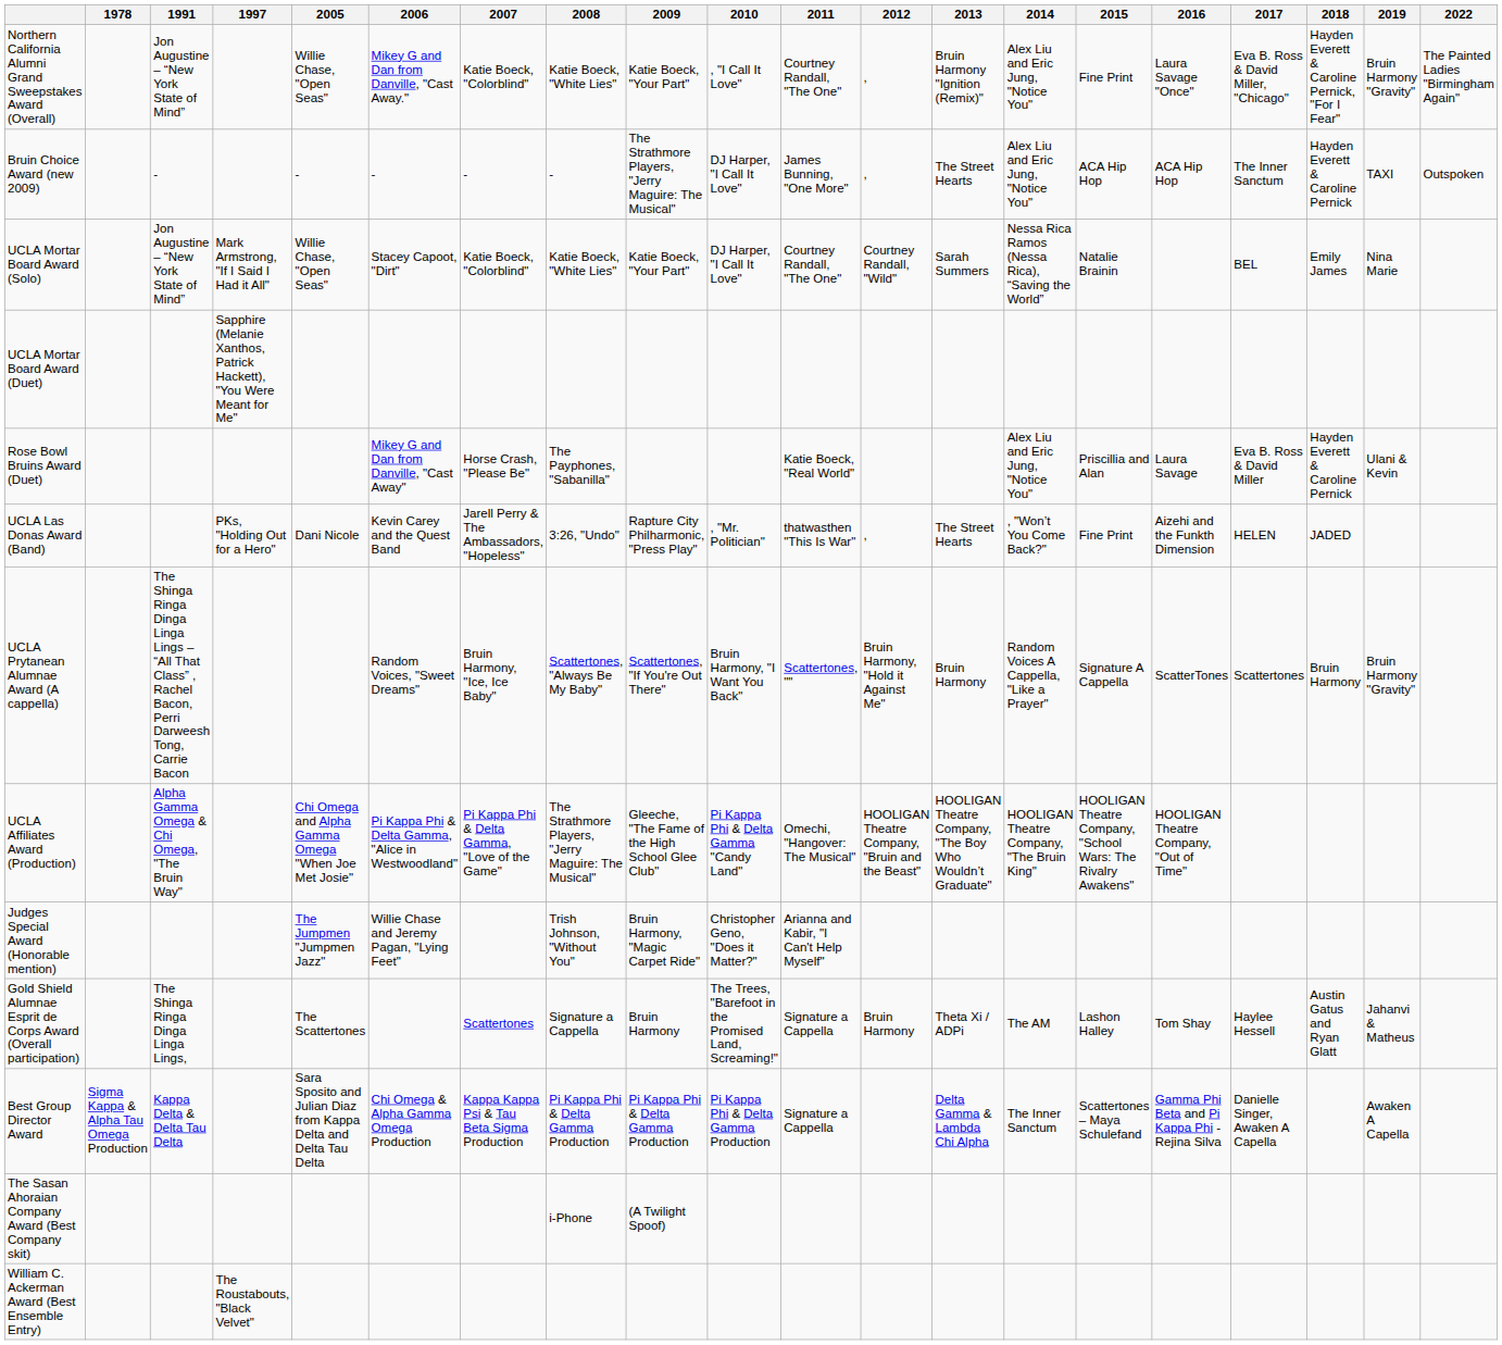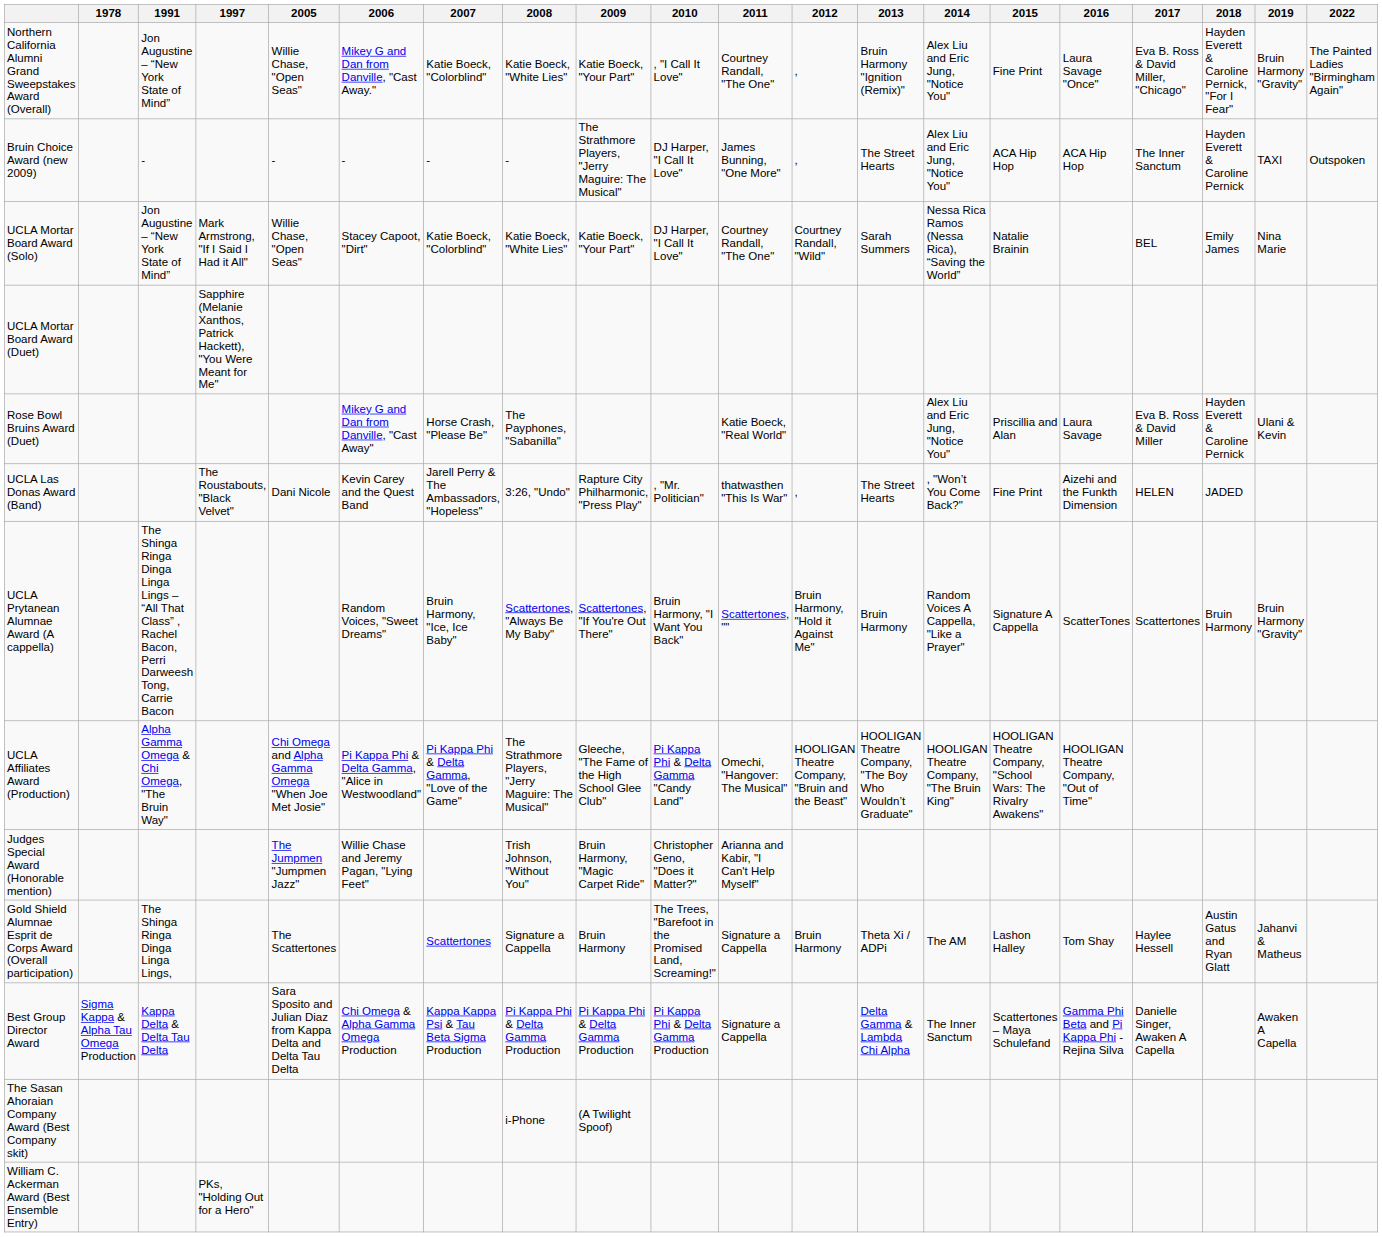 <table class="wikitable" border="1">
 <tr>
 <th></th>
 <th>1978</th>
 <th>1991</th>
 <th>1997</th>
 <th>2005</th>
 <th>2006</th>
 <th>2007</th>
 <th>2008</th>
 <th>2009</th>
 <th>2010</th>
 <th>2011</th>
 <th>2012</th>
 <th>2013</th>
 <th>2014</th>
 <th>2015</th>
 <th>2016</th>
 <th>2017</th>
 <th>2018</th>
 <th>2019</th>
 <th>2022</th>
 </tr>
 <tr>
 <td>Northern California Alumni Grand Sweepstakes Award (Overall)</td>
 <td></td>
 <td>Jon Augustine – “New York State of Mind”</td>
 <td></td>
 <td>Willie Chase, "Open Seas"</td>
 <td><a href='#'>Mikey G and Dan from Danville</a>, "Cast Away."</td>
 <td>Katie Boeck, "Colorblind"</td>
 <td>Katie Boeck, "White Lies"</td>
 <td>Katie Boeck, "Your Part"</td>
 <td>, "I Call It Love"</td>
 <td>Courtney Randall, "The One"</td>
 <td>, </td>
 <td>Bruin Harmony "Ignition (Remix)"</td>
 <td>Alex Liu and Eric Jung, "Notice You"</td>
 <td>Fine Print</td>
 <td>Laura Savage "Once"</td>
 <td>Eva B. Ross & David Miller, "Chicago"</td>
 <td>Hayden Everett & Caroline Pernick, "For I Fear"</td>
 <td>Bruin Harmony "Gravity"</td>
 <td>The Painted Ladies "Birmingham Again"</td>
 </tr>
 <tr>
 <td>Bruin Choice Award (new 2009)</td>
 <td></td>
 <td>-</td>
 <td></td>
 <td>-</td>
 <td>-</td>
 <td>-</td>
 <td>-</td>
 <td>The Strathmore Players, "Jerry Maguire: The Musical"</td>
 <td>DJ Harper, "I Call It Love"</td>
 <td>James Bunning, "One More"</td>
 <td>, </td>
 <td>The Street Hearts</td>
 <td>Alex Liu and Eric Jung, "Notice You"</td>
 <td>ACA Hip Hop</td>
 <td>ACA Hip Hop</td>
 <td>The Inner Sanctum</td>
 <td>Hayden Everett & Caroline Pernick</td>
 <td>TAXI</td>
 <td>Outspoken</td>
 </tr>
 <tr>
 <td>UCLA Mortar Board Award (Solo)</td>
 <td></td>
 <td>Jon Augustine – “New York State of Mind”</td>
 <td>Mark Armstrong, "If I Said I Had it All"</td>
 <td>Willie Chase, "Open Seas"</td>
 <td>Stacey Capoot, "Dirt"</td>
 <td>Katie Boeck, "Colorblind"</td>
 <td>Katie Boeck, "White Lies"</td>
 <td>Katie Boeck, "Your Part"</td>
 <td>DJ Harper, "I Call It Love"</td>
 <td>Courtney Randall, "The One"</td>
 <td>Courtney Randall, "Wild"</td>
 <td>Sarah Summers</td>
 <td>Nessa Rica Ramos (Nessa Rica), “Saving the World”</td>
 <td>Natalie Brainin</td>
 <td></td>
 <td>BEL</td>
 <td>Emily James</td>
 <td>Nina Marie</td>
 <td></td>
 </tr>
 <tr>
 <td>UCLA Mortar Board Award (Duet)</td>
 <td></td>
 <td></td>
 <td>Sapphire (Melanie Xanthos, Patrick Hackett),  "You Were Meant for Me"</td>
 <td></td>
 <td></td>
 <td></td>
 <td></td>
 <td></td>
 <td></td>
 <td></td>
 <td></td>
 <td></td>
 <td></td>
 <td></td>
 <td></td>
 <td></td>
 <td></td>
 <td></td>
 <td></td>
 </tr>
 <tr>
 <td>Rose Bowl Bruins Award (Duet)</td>
 <td></td>
 <td></td>
 <td></td>
 <td></td>
 <td><a href='#'>Mikey G and Dan from Danville</a>, "Cast Away"</td>
 <td>Horse Crash, "Please Be"</td>
 <td>The Payphones, "Sabanilla"</td>
 <td></td>
 <td></td>
 <td>Katie Boeck, "Real World"</td>
 <td></td>
 <td></td>
 <td>Alex Liu and Eric Jung, "Notice You"</td>
 <td>Priscillia and Alan</td>
 <td>Laura Savage</td>
 <td>Eva B. Ross & David Miller</td>
 <td>Hayden Everett & Caroline Pernick</td>
 <td>Ulani & Kevin</td>
 <td></td>
 </tr>
 <tr>
 <td>UCLA Las Donas Award (Band)</td>
 <td></td>
 <td></td>
-<td>PKs, "Holding Out for a Hero" </td>
+<td>The Roustabouts, "Black Velvet"</td>
 <td>Dani Nicole</td>
 <td>Kevin Carey and the Quest Band</td>
 <td>Jarell Perry & The Ambassadors, "Hopeless"</td>
 <td>3:26, "Undo"</td>
 <td>Rapture City Philharmonic, "Press Play"</td>
 <td>, "Mr. Politician"</td>
 <td>thatwasthen "This Is War"</td>
 <td>, </td>
 <td>The Street Hearts</td>
 <td>, "Won’t You Come Back?"</td>
 <td>Fine Print</td>
 <td>Aizehi and the Funkth Dimension</td>
 <td>HELEN</td>
 <td>JADED</td>
 <td></td>
 <td></td>
 </tr>
 <tr>
 <td>UCLA Prytanean Alumnae Award (A cappella)</td>
 <td></td>
 <td>The Shinga Ringa Dinga Linga Lings – “All That Class” , Rachel Bacon, Perri Darweesh Tong, Carrie Bacon</td>
 <td></td>
 <td><br></td>
 <td>Random Voices, "Sweet Dreams"</td>
 <td>Bruin Harmony, "Ice, Ice Baby"</td>
 <td><a href='#'>Scattertones</a>, "Always Be My Baby"</td>
 <td><a href='#'>Scattertones</a>, "If You're Out There"</td>
 <td>Bruin Harmony, "I Want You Back"</td>
 <td><a href='#'>Scattertones</a>, ""</td>
 <td>Bruin Harmony, "Hold it Against Me"</td>
 <td>Bruin Harmony</td>
 <td>Random Voices A Cappella, "Like a Prayer"</td>
 <td>Signature A Cappella</td>
 <td>ScatterTones</td>
 <td>Scattertones</td>
 <td>Bruin Harmony</td>
 <td>Bruin Harmony "Gravity"</td>
 <td></td>
 </tr>
 <tr>
 <td>UCLA Affiliates Award (Production)</td>
 <td></td>
 <td><a href='#'>Alpha Gamma Omega</a> & <a href='#'>Chi Omega</a>, "The Bruin Way"</td>
 <td></td>
 <td><a href='#'>Chi Omega</a> and <a href='#'>Alpha Gamma Omega</a> "When Joe Met Josie"</td>
 <td><a href='#'>Pi Kappa Phi</a> & <a href='#'>Delta Gamma</a>, "Alice in Westwoodland"</td>
 <td><a href='#'>Pi Kappa Phi</a> & <a href='#'>Delta Gamma</a>, "Love of the Game"</td>
 <td>The Strathmore Players, "Jerry Maguire: The Musical"</td>
 <td>Gleeche, "The Fame of the High School Glee Club"</td>
 <td><a href='#'>Pi Kappa Phi</a> & <a href='#'>Delta Gamma</a> "Candy Land"</td>
 <td>Omechi, "Hangover: The Musical"</td>
 <td>HOOLIGAN Theatre Company, "Bruin and the Beast"</td>
 <td>HOOLIGAN Theatre Company, "The Boy Who Wouldn’t Graduate"</td>
 <td>HOOLIGAN Theatre Company, "The Bruin King"</td>
 <td>HOOLIGAN Theatre Company, "School Wars: The Rivalry Awakens"</td>
 <td>HOOLIGAN Theatre Company, "Out of Time"</td>
 <td></td>
 <td></td>
 <td></td>
 <td></td>
 </tr>
 <tr>
 <td>Judges Special Award (Honorable mention)</td>
 <td></td>
 <td></td>
 <td></td>
 <td><a href='#'>The Jumpmen</a> "Jumpmen Jazz"</td>
 <td>Willie Chase and Jeremy Pagan, "Lying Feet"</td>
 <td></td>
 <td>Trish Johnson, "Without You"</td>
 <td>Bruin Harmony, "Magic Carpet Ride"</td>
 <td>Christopher Geno, "Does it Matter?"</td>
 <td>Arianna and Kabir, "I Can't Help Myself"</td>
 <td></td>
 <td></td>
 <td></td>
 <td></td>
 <td></td>
 <td></td>
 <td></td>
 <td></td>
 <td></td>
 </tr>
 <tr>
 <td>Gold Shield Alumnae Esprit de Corps Award (Overall participation)</td>
 <td></td>
 <td>The Shinga Ringa Dinga Linga Lings, </td>
 <td></td>
 <td>The Scattertones</td>
 <td></td>
 <td><a href='#'>Scattertones</a></td>
 <td>Signature a Cappella</td>
 <td>Bruin Harmony</td>
 <td>The Trees, "Barefoot in the Promised Land, Screaming!"</td>
 <td>Signature a Cappella</td>
 <td>Bruin Harmony</td>
 <td>Theta Xi / ADPi</td>
 <td>The AM</td>
 <td>Lashon Halley</td>
 <td>Tom Shay</td>
 <td>Haylee Hessell</td>
 <td>Austin Gatus and Ryan Glatt</td>
 <td>Jahanvi & Matheus</td>
 <td></td>
 </tr>
 <tr>
 <td>Best Group Director Award</td>
 <td><a href='#'>Sigma Kappa</a> & <a href='#'>Alpha Tau Omega</a> Production</td>
 <td><a href='#'>Kappa Delta</a> & <a href='#'>Delta Tau Delta</a></td>
 <td></td>
 <td>Sara Sposito and Julian Diaz from Kappa Delta and Delta Tau Delta</td>
 <td><a href='#'>Chi Omega</a> & <a href='#'>Alpha Gamma Omega</a> Production</td>
 <td><a href='#'>Kappa Kappa Psi</a> & <a href='#'>Tau Beta Sigma</a> Production</td>
 <td><a href='#'>Pi Kappa Phi</a> & <a href='#'>Delta Gamma</a> Production</td>
 <td><a href='#'>Pi Kappa Phi</a> & <a href='#'>Delta Gamma</a> Production</td>
 <td><a href='#'>Pi Kappa Phi</a> & <a href='#'>Delta Gamma</a> Production</td>
 <td>Signature a Cappella</td>
 <td></td>
 <td><a href='#'>Delta Gamma</a> & <a href='#'>Lambda Chi Alpha</a></td>
 <td>The Inner Sanctum</td>
 <td>Scattertones – Maya Schulefand</td>
 <td><a href='#'>Gamma Phi Beta</a> and <a href='#'>Pi Kappa Phi</a> - Rejina Silva</td>
 <td>Danielle Singer, Awaken A Capella</td>
 <td></td>
 <td>Awaken A Capella</td>
 <td></td>
 </tr>
 <tr>
 <td>The Sasan Ahoraian Company Award (Best Company skit)</td>
 <td></td>
 <td></td>
 <td></td>
 <td></td>
 <td></td>
 <td></td>
 <td>i-Phone</td>
 <td> (A Twilight Spoof)</td>
 <td></td>
 <td></td>
 <td></td>
 <td></td>
 <td></td>
 <td></td>
 <td></td>
 <td></td>
 <td></td>
 <td></td>
 <td></td>
 </tr>
 <tr>
 <td>William C. Ackerman Award (Best Ensemble Entry)</td>
 <td></td>
 <td></td>
-<td>The Roustabouts, "Black Velvet"</td>
+<td>PKs, "Holding Out for a Hero" </td>
 <td></td>
 <td></td>
 <td></td>
 <td></td>
 <td></td>
 <td></td>
 <td></td>
 <td></td>
 <td></td>
 <td></td>
 <td></td>
 <td></td>
 <td></td>
 <td></td>
 <td></td>
 <td></td>
 </tr>
 </table>
